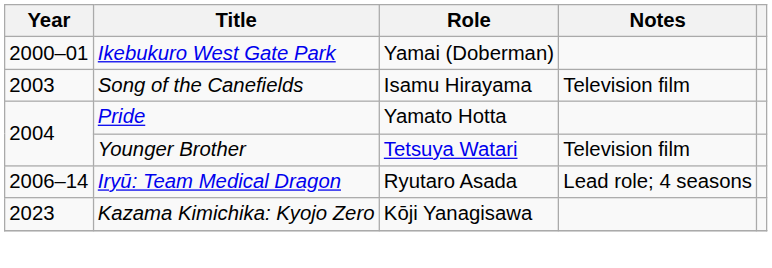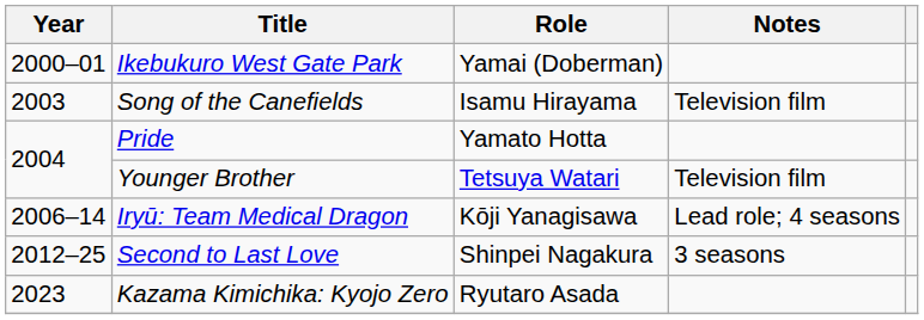 <table class="wikitable sortable">
 <tr>
 <th>Year</th>
 <th>Title</th>
 <th>Role</th>
 <th class="unsortable">Notes</th>
 <th class="unsortable"></th>
 </tr>
 <tr>
 <td>2000–01</td>
 <td><em><a href='#'>Ikebukuro West Gate Park</a></em></td>
 <td>Yamai (Doberman)</td>
 <td></td>
 <td></td>
 </tr>
 <tr>
 <td>2003</td>
 <td><em>Song of the Canefields</em></td>
 <td>Isamu Hirayama</td>
 <td>Television film</td>
 <td></td>
 </tr>
 <tr>
 <td rowspan=2>2004</td>
 <td><em><a href='#'>Pride</a></em></td>
 <td>Yamato Hotta</td>
 <td></td>
 <td></td>
 </tr>
 <tr>
 <td><em>Younger Brother</em></td>
 <td><a href='#'>Tetsuya Watari</a></td>
 <td>Television film</td>
 <td></td>
 </tr>
 <tr>
 <td>2006–14</td>
 <td><em><a href='#'>Iryū: Team Medical Dragon</a></em></td>
-<td>Ryutaro Asada</td>
+<td>Kōji Yanagisawa</td>
 <td>Lead role; 4 seasons</td>
+<td></td>
+</tr>
+<tr>
+<td>2012–25</td>
+<td><em><a href='#'>Second to Last Love</a></em></td>
+<td>Shinpei Nagakura</td>
+<td>3 seasons</td>
 <td></td>
 </tr>
 <tr>
 <td>2023</td>
 <td><em>Kazama Kimichika: Kyojo Zero</em></td>
-<td>Kōji Yanagisawa</td>
+<td>Ryutaro Asada</td>
 <td></td>
 <td></td>
 </tr>
 <tr>
 </tr>
 </table>
